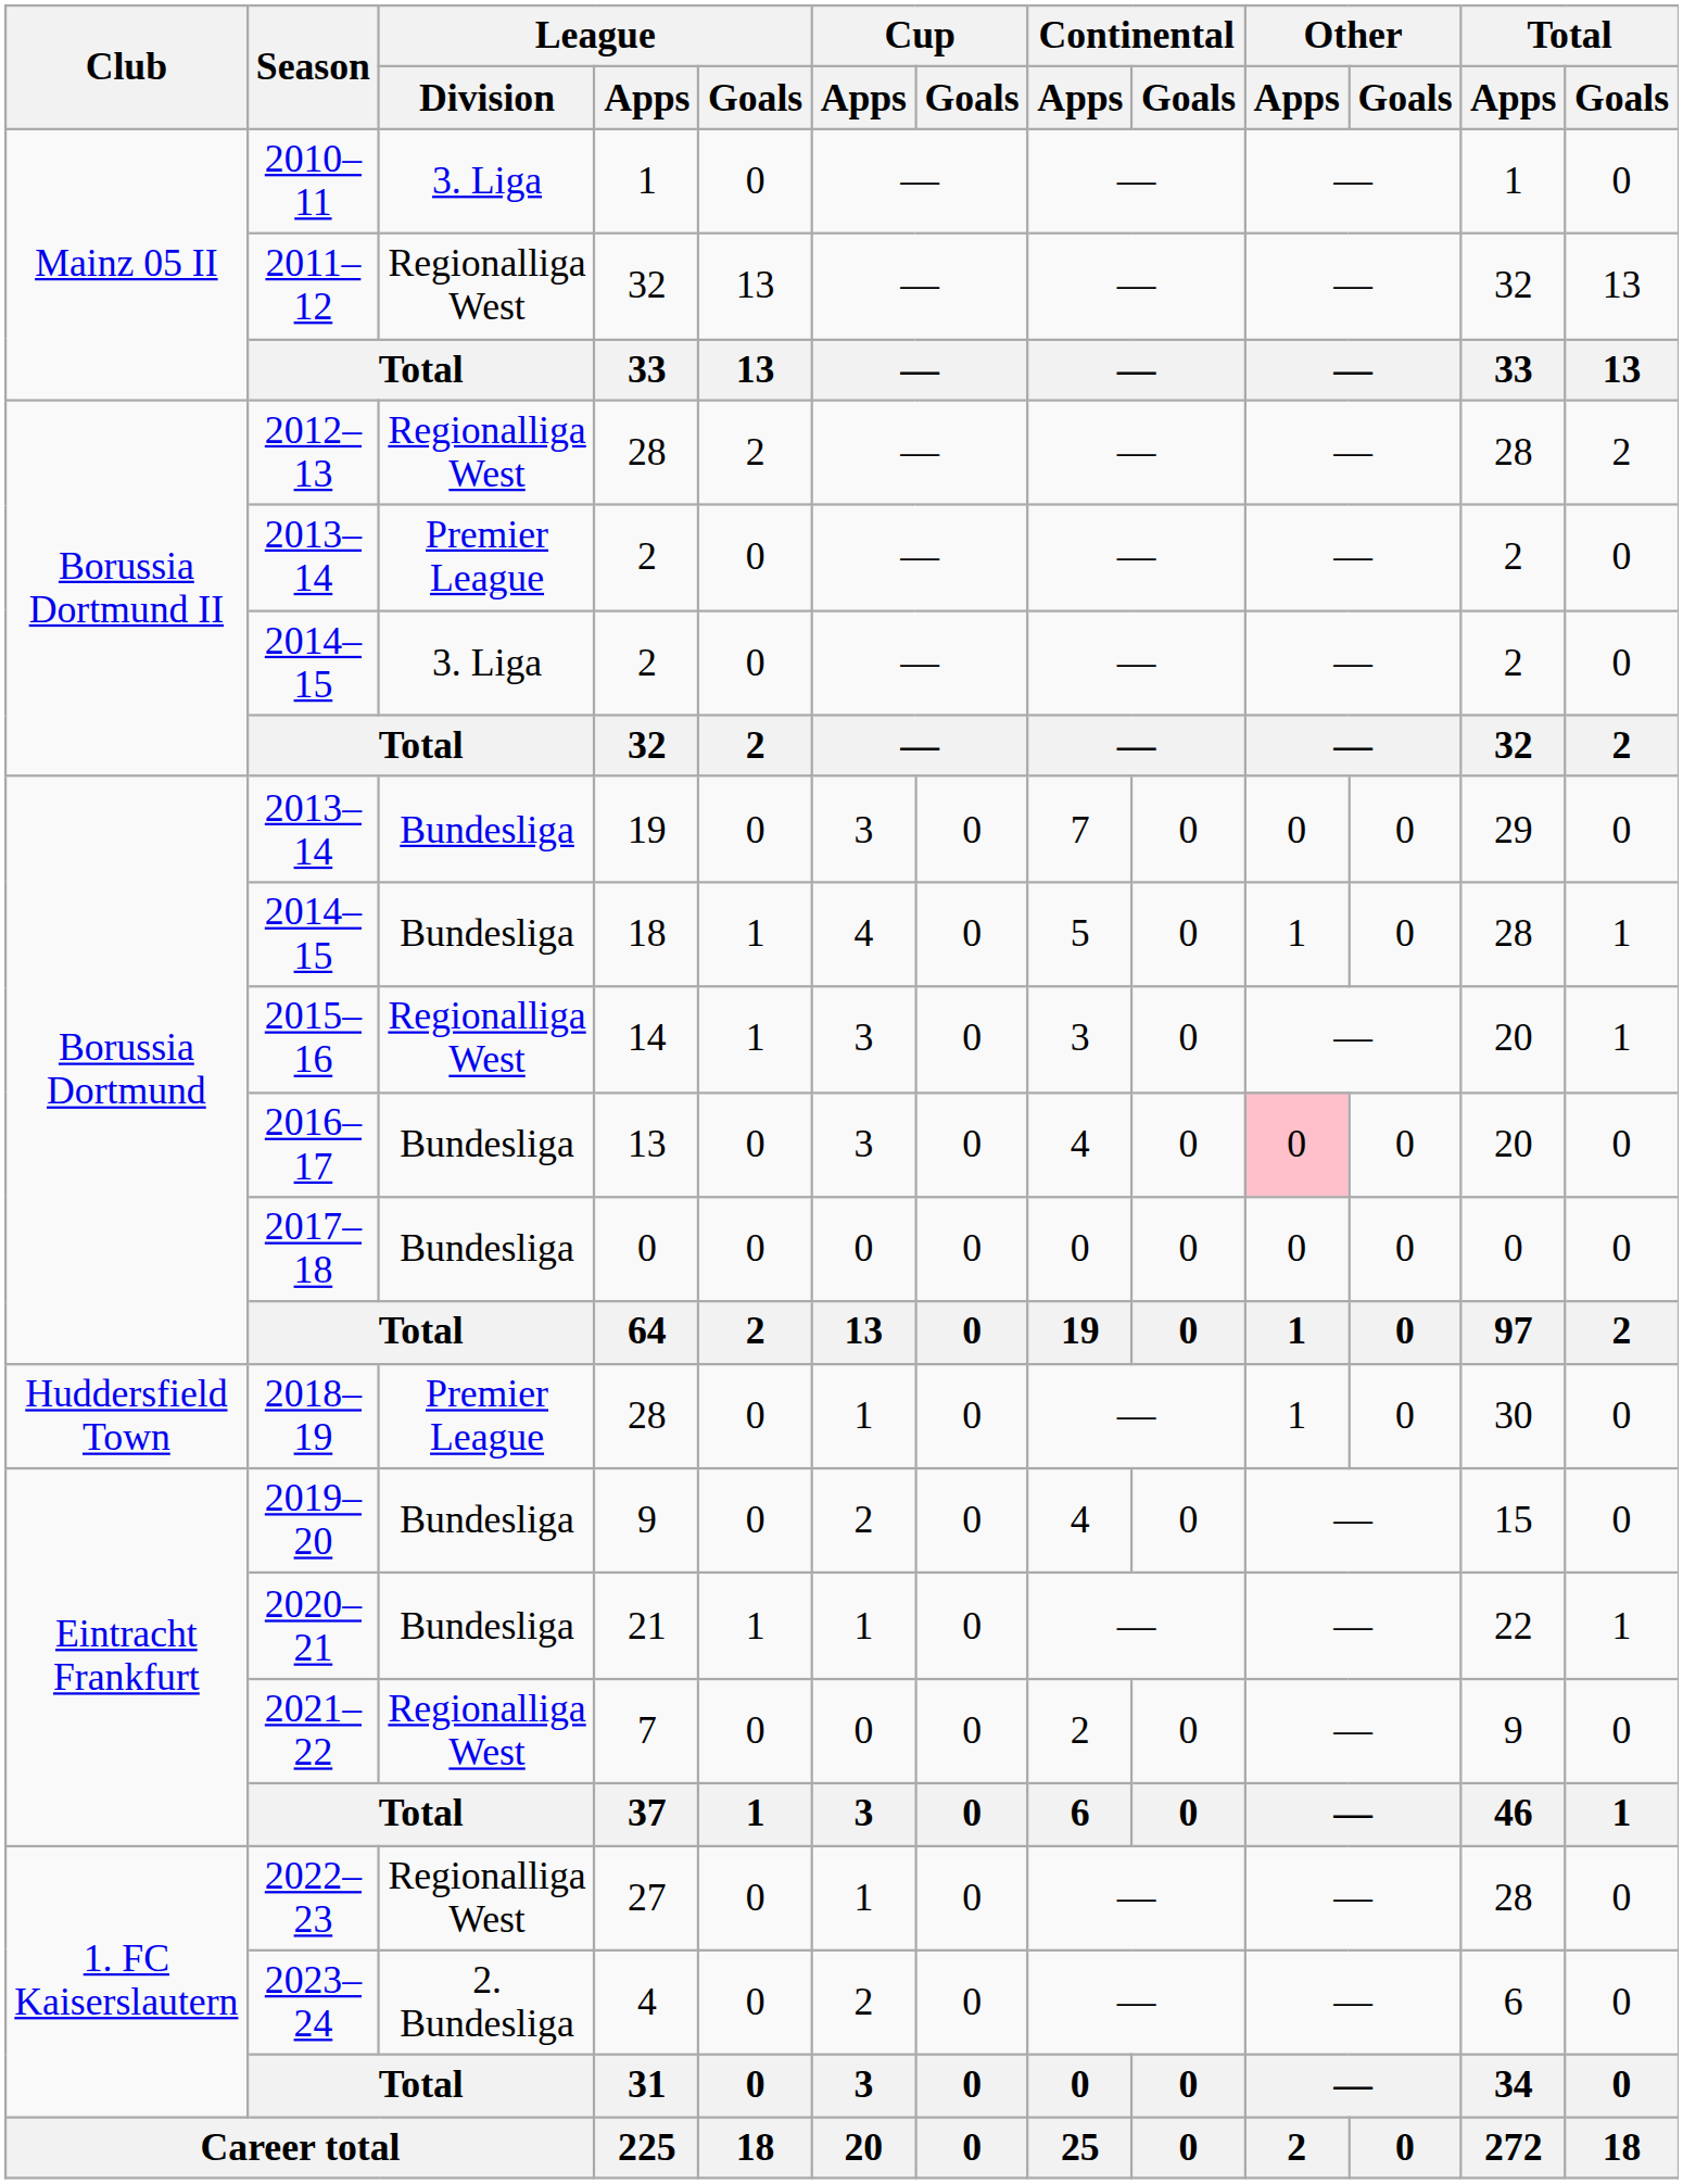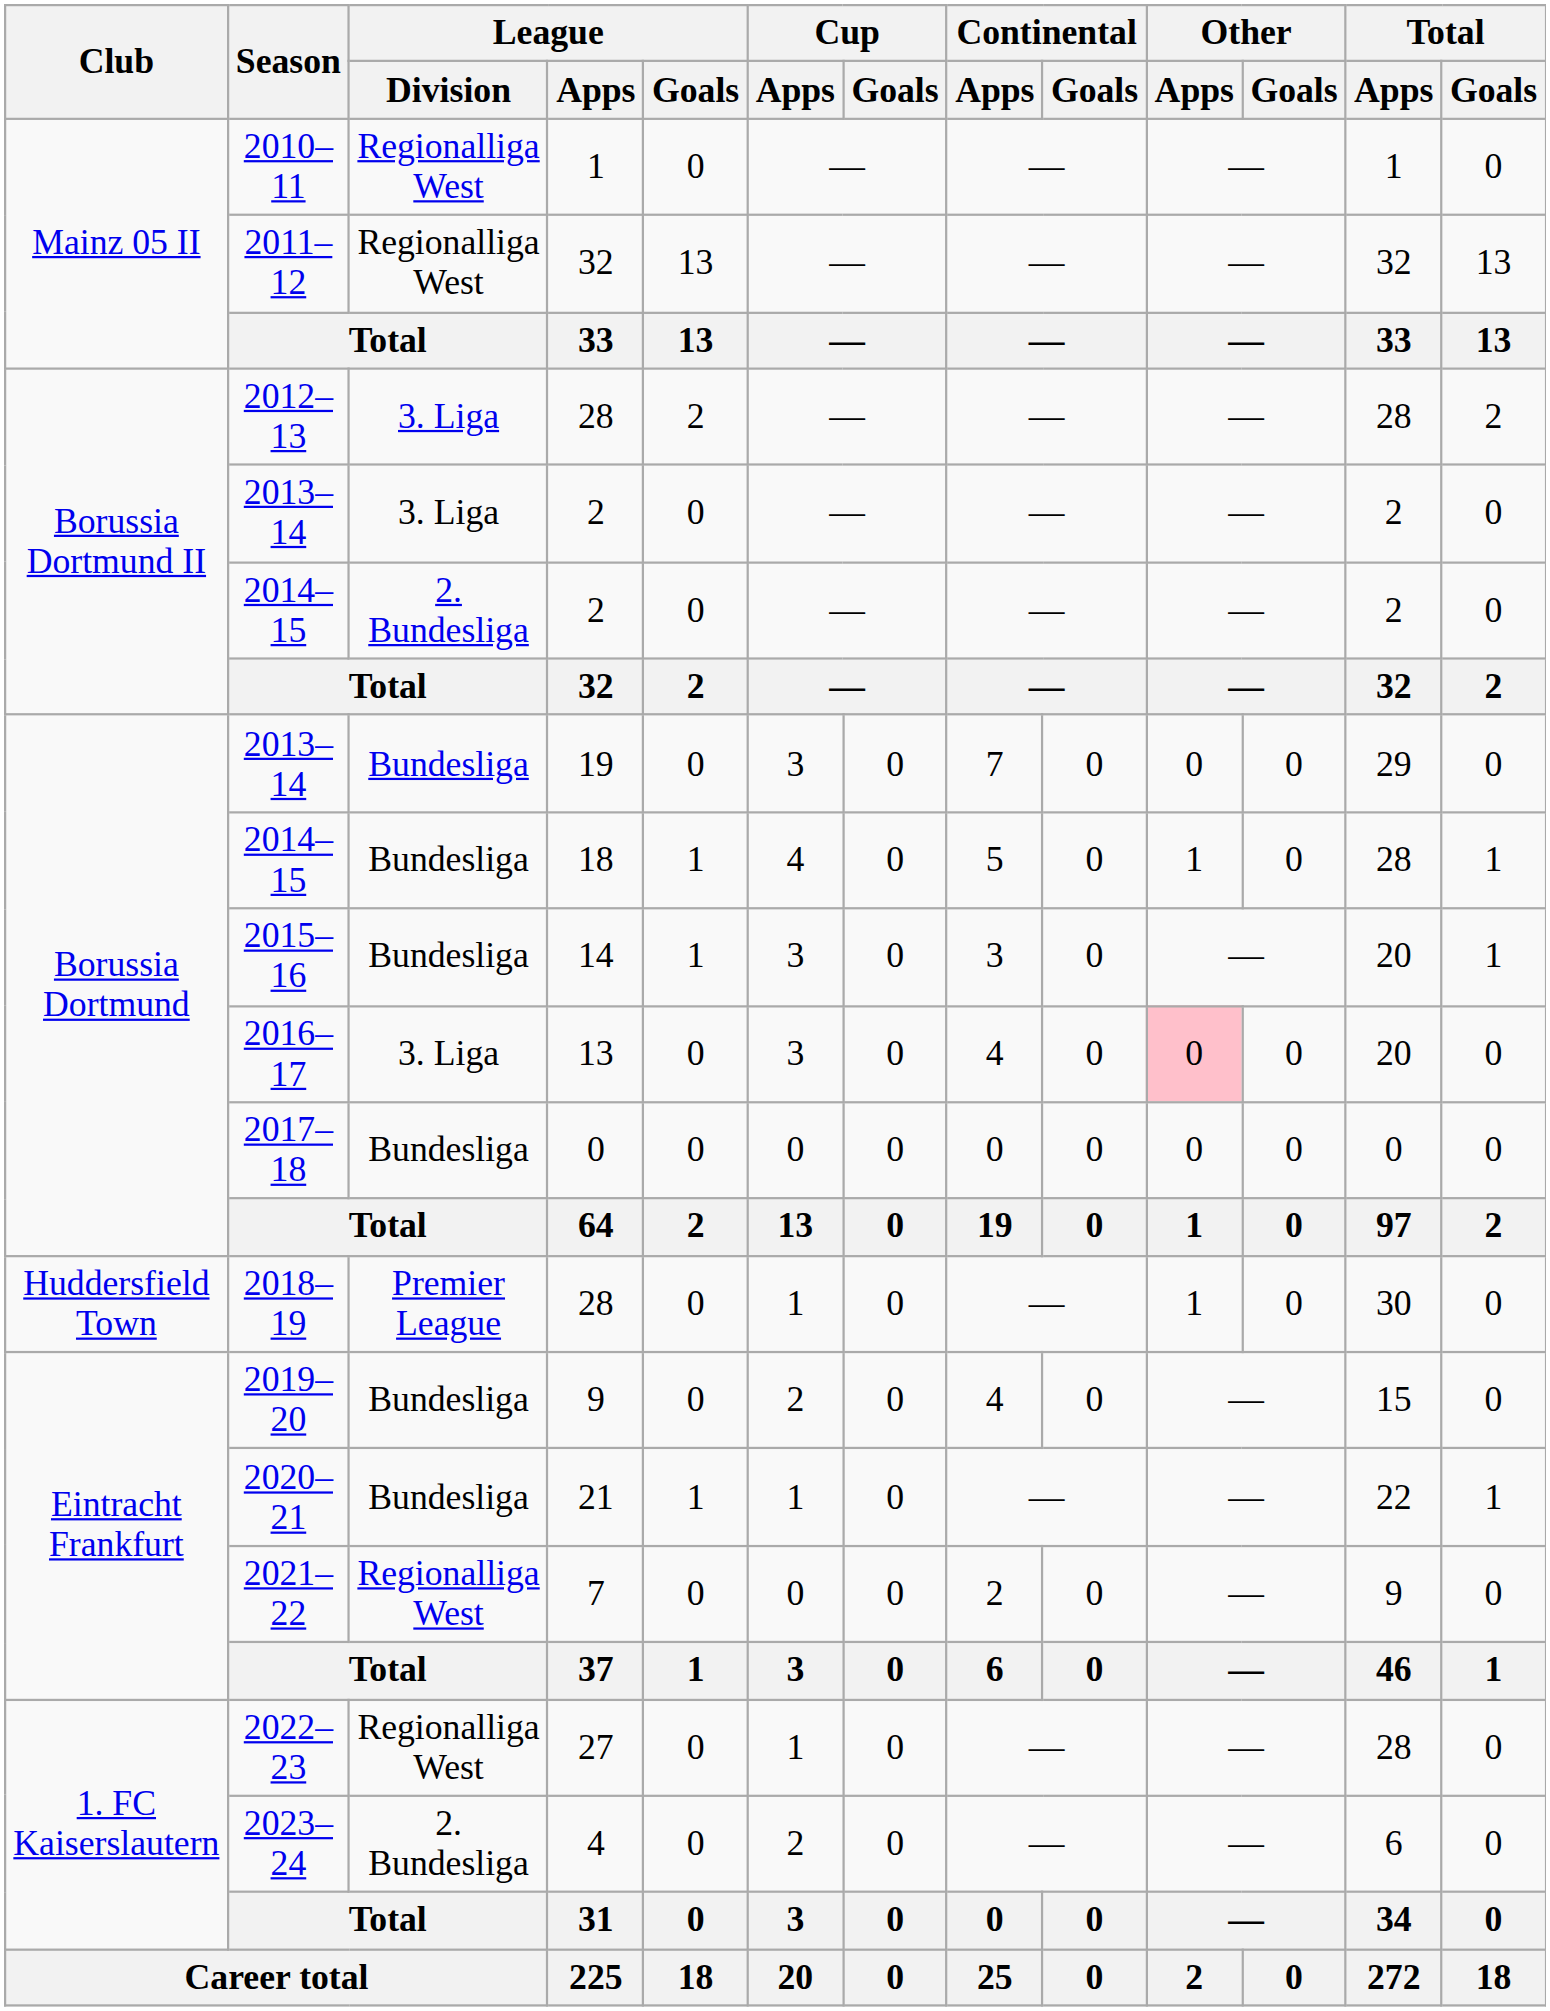 <table class="wikitable" style="text-align:center">
 <tr>
 <th rowspan="2">Club</th>
 <th rowspan="2">Season</th>
 <th colspan="3">League</th>
 <th colspan="2">Cup</th>
 <th colspan="2">Continental</th>
 <th colspan="2">Other</th>
 <th colspan="2">Total</th>
 </tr>
 <tr>
 <th>Division</th>
 <th>Apps</th>
 <th>Goals</th>
 <th>Apps</th>
 <th>Goals</th>
 <th>Apps</th>
 <th>Goals</th>
 <th>Apps</th>
 <th>Goals</th>
 <th>Apps</th>
 <th>Goals</th>
 </tr>
 <tr>
 <td rowspan="3"><a href='#'>Mainz 05 II</a></td>
 <td><a href='#'>2010–11</a></td>
-<td><a href='#'>3. Liga</a></td>
+<td><a href='#'>Regionalliga West</a></td>
 <td>1</td>
 <td>0</td>
 <td colspan="2">—</td>
 <td colspan="2">—</td>
 <td colspan="2">—</td>
 <td>1</td>
 <td>0</td>
 </tr>
 <tr>
 <td><a href='#'>2011–12</a></td>
 <td>Regionalliga West</td>
 <td>32</td>
 <td>13</td>
 <td colspan="2">—</td>
 <td colspan="2">—</td>
 <td colspan="2">—</td>
 <td>32</td>
 <td>13</td>
 </tr>
 <tr>
 <th colspan="2">Total</th>
 <th>33</th>
 <th>13</th>
 <th colspan="2">—</th>
 <th colspan="2">—</th>
 <th colspan="2">—</th>
 <th>33</th>
 <th>13</th>
 </tr>
 <tr>
 <td rowspan="4"><a href='#'>Borussia Dortmund II</a></td>
 <td><a href='#'>2012–13</a></td>
-<td><a href='#'>Regionalliga West</a></td>
+<td><a href='#'>3. Liga</a></td>
 <td>28</td>
 <td>2</td>
 <td colspan="2">—</td>
 <td colspan="2">—</td>
 <td colspan="2">—</td>
 <td>28</td>
 <td>2</td>
 </tr>
 <tr>
 <td><a href='#'>2013–14</a></td>
-<td><a href='#'>Premier League</a></td>
+<td>3. Liga</td>
 <td>2</td>
 <td>0</td>
 <td colspan="2">—</td>
 <td colspan="2">—</td>
 <td colspan="2">—</td>
 <td>2</td>
 <td>0</td>
 </tr>
 <tr>
 <td><a href='#'>2014–15</a></td>
-<td>3. Liga</td>
+<td><a href='#'>2. Bundesliga</a></td>
 <td>2</td>
 <td>0</td>
 <td colspan="2">—</td>
 <td colspan="2">—</td>
 <td colspan="2">—</td>
 <td>2</td>
 <td>0</td>
 </tr>
 <tr>
 <th colspan="2">Total</th>
 <th>32</th>
 <th>2</th>
 <th colspan="2">—</th>
 <th colspan="2">—</th>
 <th colspan="2">—</th>
 <th>32</th>
 <th>2</th>
 </tr>
 <tr>
 <td rowspan="6"><a href='#'>Borussia Dortmund</a></td>
 <td><a href='#'>2013–14</a></td>
 <td><a href='#'>Bundesliga</a></td>
 <td>19</td>
 <td>0</td>
 <td>3</td>
 <td>0</td>
 <td>7</td>
 <td>0</td>
 <td>0</td>
 <td>0</td>
 <td>29</td>
 <td>0</td>
 </tr>
 <tr>
 <td><a href='#'>2014–15</a></td>
 <td>Bundesliga</td>
 <td>18</td>
 <td>1</td>
 <td>4</td>
 <td>0</td>
 <td>5</td>
 <td>0</td>
 <td>1</td>
 <td>0</td>
 <td>28</td>
 <td>1</td>
 </tr>
 <tr>
 <td><a href='#'>2015–16</a></td>
-<td><a href='#'>Regionalliga West</a></td>
+<td>Bundesliga</td>
 <td>14</td>
 <td>1</td>
 <td>3</td>
 <td>0</td>
 <td>3</td>
 <td>0</td>
 <td colspan="2">—</td>
 <td>20</td>
 <td>1</td>
 </tr>
 <tr>
 <td><a href='#'>2016–17</a></td>
-<td>Bundesliga</td>
+<td>3. Liga</td>
 <td>13</td>
 <td>0</td>
 <td>3</td>
 <td>0</td>
 <td>4</td>
 <td>0</td>
 <td style="background: pink;">0</td>
 <td>0</td>
 <td>20</td>
 <td>0</td>
 </tr>
 <tr>
 <td><a href='#'>2017–18</a></td>
 <td>Bundesliga</td>
 <td>0</td>
 <td>0</td>
 <td>0</td>
 <td>0</td>
 <td>0</td>
 <td>0</td>
 <td>0</td>
 <td>0</td>
 <td>0</td>
 <td>0</td>
 </tr>
 <tr>
 <th colspan="2">Total</th>
 <th>64</th>
 <th>2</th>
 <th>13</th>
 <th>0</th>
 <th>19</th>
 <th>0</th>
 <th>1</th>
 <th>0</th>
 <th>97</th>
 <th>2</th>
 </tr>
 <tr>
 <td><a href='#'>Huddersfield Town</a></td>
 <td><a href='#'>2018–19</a></td>
 <td><a href='#'>Premier League</a></td>
 <td>28</td>
 <td>0</td>
 <td>1</td>
 <td>0</td>
 <td colspan="2">—</td>
 <td>1</td>
 <td>0</td>
 <td>30</td>
 <td>0</td>
 </tr>
 <tr>
 <td rowspan="4"><a href='#'>Eintracht Frankfurt</a></td>
 <td><a href='#'>2019–20</a></td>
 <td>Bundesliga</td>
 <td>9</td>
 <td>0</td>
 <td>2</td>
 <td>0</td>
 <td>4</td>
 <td>0</td>
 <td colspan="2">—</td>
 <td>15</td>
 <td>0</td>
 </tr>
 <tr>
 <td><a href='#'>2020–21</a></td>
 <td>Bundesliga</td>
 <td>21</td>
 <td>1</td>
 <td>1</td>
 <td>0</td>
 <td colspan="2">—</td>
 <td colspan="2">—</td>
 <td>22</td>
 <td>1</td>
 </tr>
 <tr>
 <td><a href='#'>2021–22</a></td>
 <td><a href='#'>Regionalliga West</a></td>
 <td>7</td>
 <td>0</td>
 <td>0</td>
 <td>0</td>
 <td>2</td>
 <td>0</td>
 <td colspan="2">—</td>
 <td>9</td>
 <td>0</td>
 </tr>
 <tr>
 <th colspan="2">Total</th>
 <th>37</th>
 <th>1</th>
 <th>3</th>
 <th>0</th>
 <th>6</th>
 <th>0</th>
 <th colspan="2">—</th>
 <th>46</th>
 <th>1</th>
 </tr>
 <tr>
 <td rowspan="3"><a href='#'>1. FC Kaiserslautern</a></td>
 <td><a href='#'>2022–23</a></td>
 <td>Regionalliga West</td>
 <td>27</td>
 <td>0</td>
 <td>1</td>
 <td>0</td>
 <td colspan="2">—</td>
 <td colspan="2">—</td>
 <td>28</td>
 <td>0</td>
 </tr>
 <tr>
 <td><a href='#'>2023–24</a></td>
 <td>2. Bundesliga</td>
 <td>4</td>
 <td>0</td>
 <td>2</td>
 <td>0</td>
 <td colspan="2">—</td>
 <td colspan="2">—</td>
 <td>6</td>
 <td>0</td>
 </tr>
 <tr>
 <th colspan="2">Total</th>
 <th>31</th>
 <th>0</th>
 <th>3</th>
 <th>0</th>
 <th>0</th>
 <th>0</th>
 <th colspan="2">—</th>
 <th>34</th>
 <th>0</th>
 </tr>
 <tr>
 <th colspan="3">Career total</th>
 <th>225</th>
 <th>18</th>
 <th>20</th>
 <th>0</th>
 <th>25</th>
 <th>0</th>
 <th>2</th>
 <th>0</th>
 <th>272</th>
 <th>18</th>
 </tr>
 </table>
